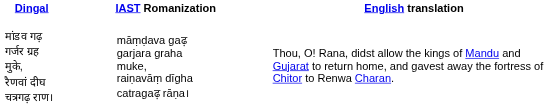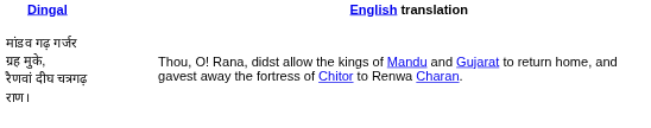 <table>
 <tr>
 <th><a href='#'>Dingal</a></th>
-<th><a href='#'>IAST</a> Romanization</th>
 <th><a href='#'>English</a> translation</th>
 </tr>
 <tr>
 <td><blockquote>मांडव गढ़ गर्जर ग्रह मुके,<br>रैणवां दीघ चत्रगढ़ राण।</blockquote></td>
-<td><blockquote>māṃḍava gaढ़ garjara graha muke,<br>raiṇavāṃ dīgha catragaढ़ rāṇa।</blockquote></td>
 <td><blockquote>Thou, O! Rana, didst allow the kings of <a href='#'>Mandu</a> and <a href='#'>Gujarat</a> to return home, and gavest away the fortress of <a href='#'>Chitor</a> to Renwa <a href='#'>Charan</a>.</blockquote></td>
 </tr>
 </table>
